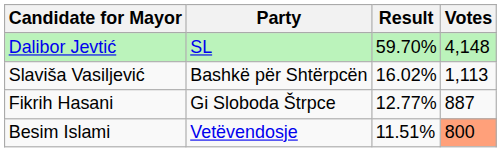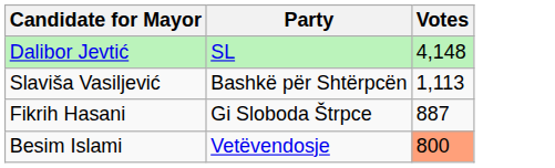 <table class=wikitable>
 <tr>
 <th>Candidate for Mayor</th>
 <th>Party</th>
-<th>Result</th>
 <th>Votes</th>
 </tr>
 <tr>
 <td style="background:#BBF3BB;"><a href='#'>Dalibor Jevtić</a></td>
 <td style="background:#BBF3BB;"><a href='#'>SL</a></td>
-<td style="background:#BBF3BB;">59.70%</td>
 <td style="background:#BBF3BB;">4,148</td>
 </tr>
 <tr>
 <td>Slaviša Vasiljević</td>
 <td>Bashkë për Shtërpcën</td>
-<td>16.02%</td>
 <td>1,113</td>
 </tr>
 <tr>
 <td>Fikrih Hasani</td>
 <td>Gi Sloboda Štrpce</td>
-<td>12.77%</td>
 <td>887</td>
 </tr>
 <tr>
 <td>Besim Islami</td>
 <td><a href='#'>Vetëvendosje</a></td>
-<td>11.51%</td>
 <td style="background: lightsalmon;">800</td>
 </tr>
 </table>
